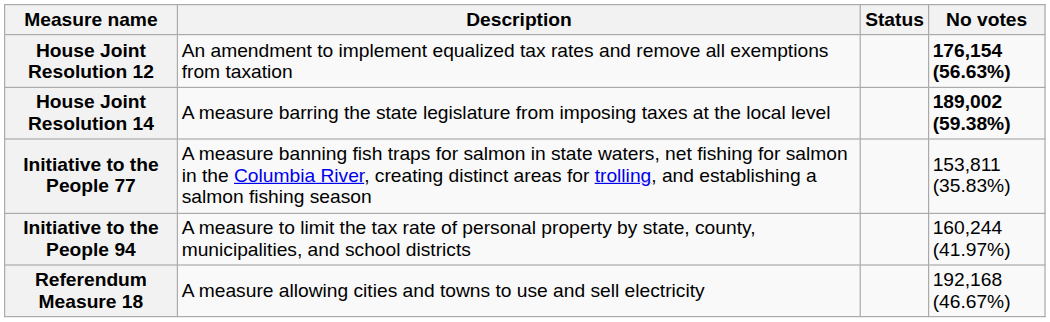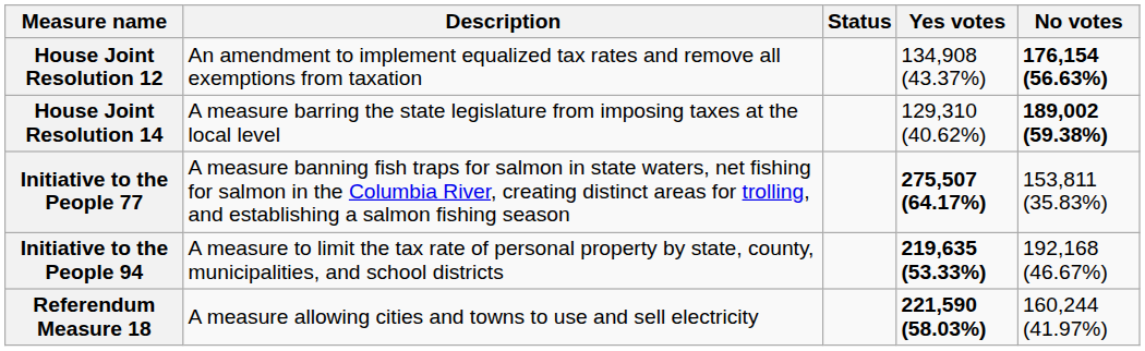 <table class="wikitable sortable plainrowheaders">
 <tr>
 <th scope=col>Measure name</th>
 <th scope=col class=unsortable>Description</th>
 <th scope=col>Status</th>
+<th scope=col>Yes votes</th>
 <th scope=col>No votes</th>
 </tr>
 <tr>
 <th scope=row>House Joint Resolution 12</th>
 <td>An amendment to implement equalized tax rates and remove all exemptions from taxation</td>
 <td></td>
+<td>134,908 (43.37%)</td>
 <td><strong>176,154 (56.63%)</strong></td>
 </tr>
 <tr>
 <th scope=row>House Joint Resolution 14</th>
 <td>A measure barring the state legislature from imposing taxes at the local level</td>
 <td></td>
+<td>129,310 (40.62%)</td>
 <td><strong>189,002 (59.38%)</strong></td>
 </tr>
 <tr>
 <th scope=row>Initiative to the People 77</th>
 <td>A measure banning fish traps for salmon in state waters, net fishing for salmon in the <a href='#'>Columbia River</a>, creating distinct areas for <a href='#'>trolling</a>, and establishing a salmon fishing season</td>
 <td></td>
+<td><strong>275,507 (64.17%)</strong></td>
 <td>153,811 (35.83%)</td>
 </tr>
 <tr>
 <th scope=row>Initiative to the People 94</th>
 <td>A measure to limit the tax rate of personal property by state, county, municipalities, and school districts</td>
 <td></td>
-<td>160,244 (41.97%)</td>
+<td><strong>219,635 (53.33%)</strong></td>
+<td>192,168 (46.67%)</td>
 </tr>
 <tr>
 <th scope=row>Referendum Measure 18</th>
 <td>A measure allowing cities and towns to use and sell electricity</td>
 <td></td>
-<td>192,168 (46.67%)</td>
+<td><strong>221,590 (58.03%)</strong></td>
+<td>160,244 (41.97%)</td>
 </tr>
 </table>
